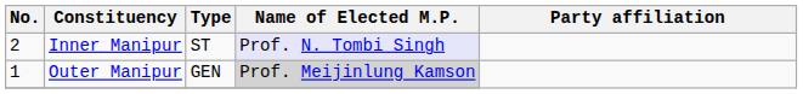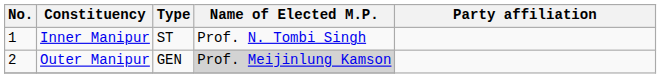 <table class="wikitable" style="font-size:95%;">
 <tr>
 <th>No.</th>
 <th>Constituency</th>
 <th>Type</th>
 <th>Name of Elected M.P.</th>
 <th colspan="2" style="width:18em">Party affiliation</th>
 </tr>
 <tr>
-<td>2</td>
+<td>1</td>
 <td><a href='#'>Inner Manipur</a></td>
 <td>ST</td>
-<td style="background: lavender;">Prof. <a href='#'>N. Tombi Singh</a></td>
+<td>Prof. <a href='#'>N. Tombi Singh</a></td>
 <td></td>
 </tr>
 <tr>
-<td>1</td>
+<td>2</td>
 <td><a href='#'>Outer Manipur</a></td>
 <td>GEN</td>
 <td style="background: lightgrey;">Prof. <a href='#'>Meijinlung Kamson</a></td>
 </tr>
 <tr>
 </tr>
 </table>
